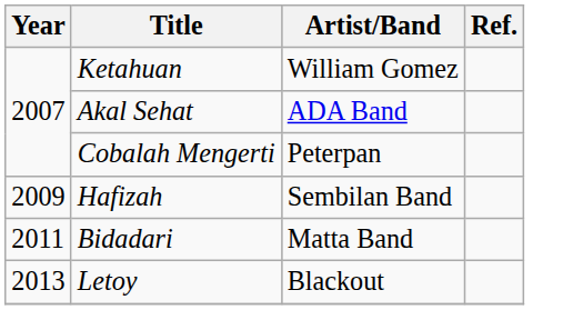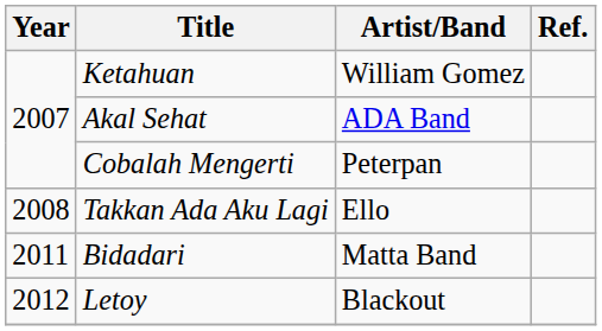 <table class="wikitable sortable">
 <tr>
 <th>Year</th>
 <th>Title</th>
 <th>Artist/Band</th>
 <th class="unsortable">Ref.</th>
 </tr>
 <tr>
 <td rowspan="3">2007</td>
 <td><em>Ketahuan</em></td>
 <td>William Gomez</td>
 <td></td>
 </tr>
 <tr>
 <td><em>Akal Sehat</em></td>
 <td><a href='#'>ADA Band</a></td>
 <td></td>
 </tr>
 <tr>
 <td><em>Cobalah Mengerti</em></td>
 <td>Peterpan</td>
 <td></td>
 </tr>
 <tr>
-<td>2009</td>
-<td><em>Hafizah</em></td>
-<td>Sembilan Band</td>
+<td>2008</td>
+<td><em>Takkan Ada Aku Lagi</em></td>
+<td>Ello</td>
 <td></td>
 </tr>
 <tr>
 <td>2011</td>
 <td><em>Bidadari</em></td>
 <td>Matta Band</td>
 <td></td>
 </tr>
 <tr>
-<td>2013</td>
+<td>2012</td>
 <td><em>Letoy</em></td>
 <td>Blackout</td>
 <td></td>
 </tr>
 <tr>
 </tr>
 </table>
